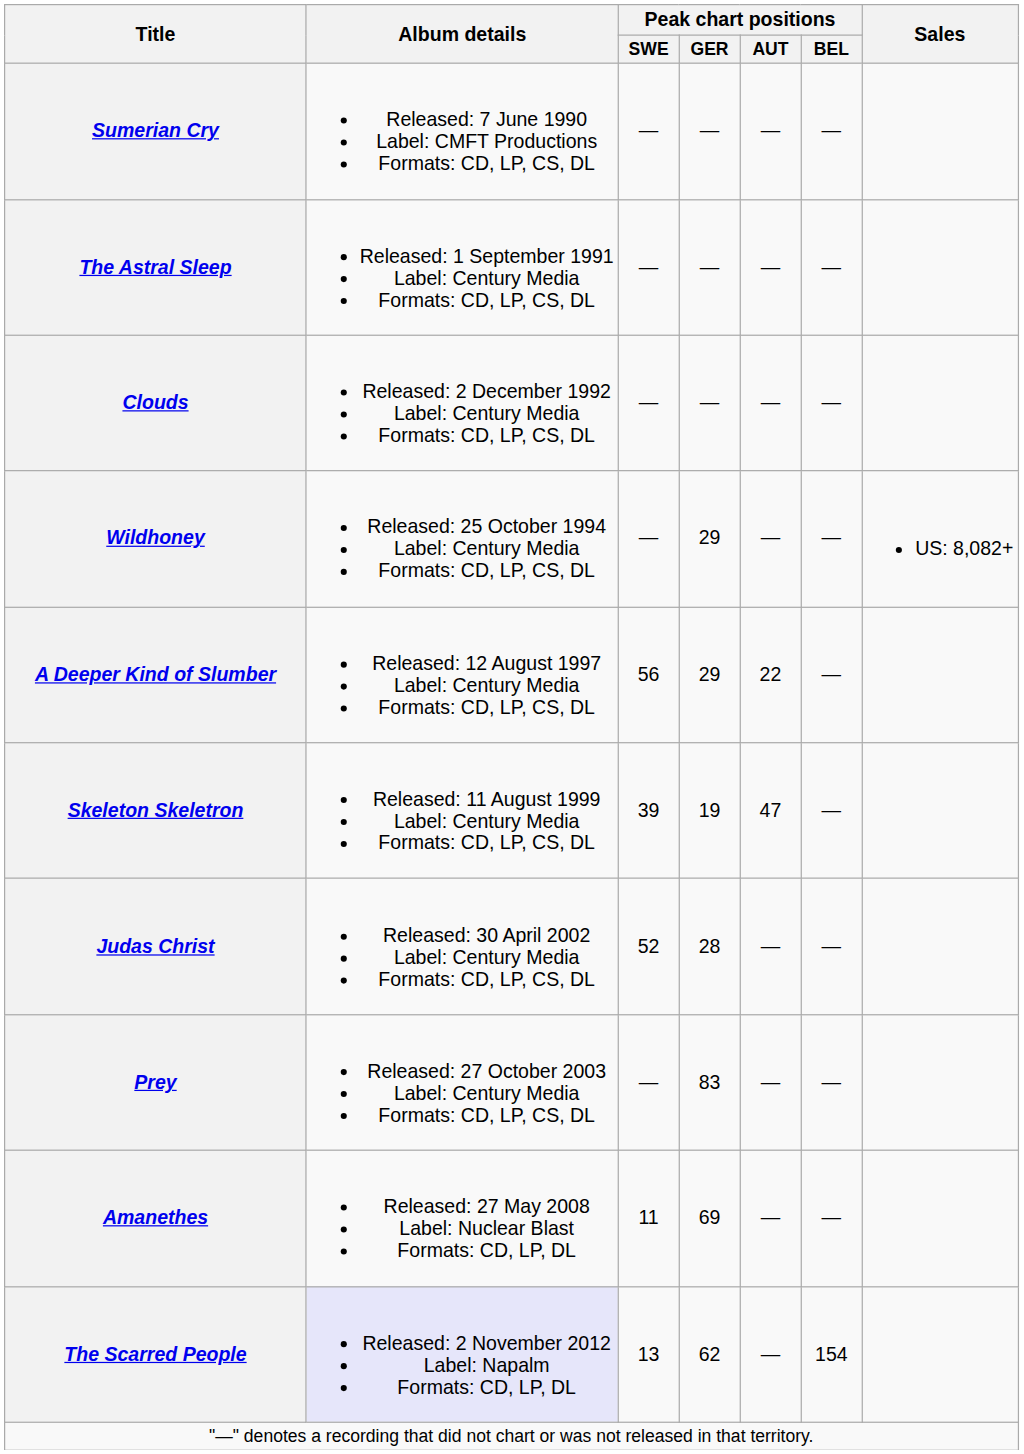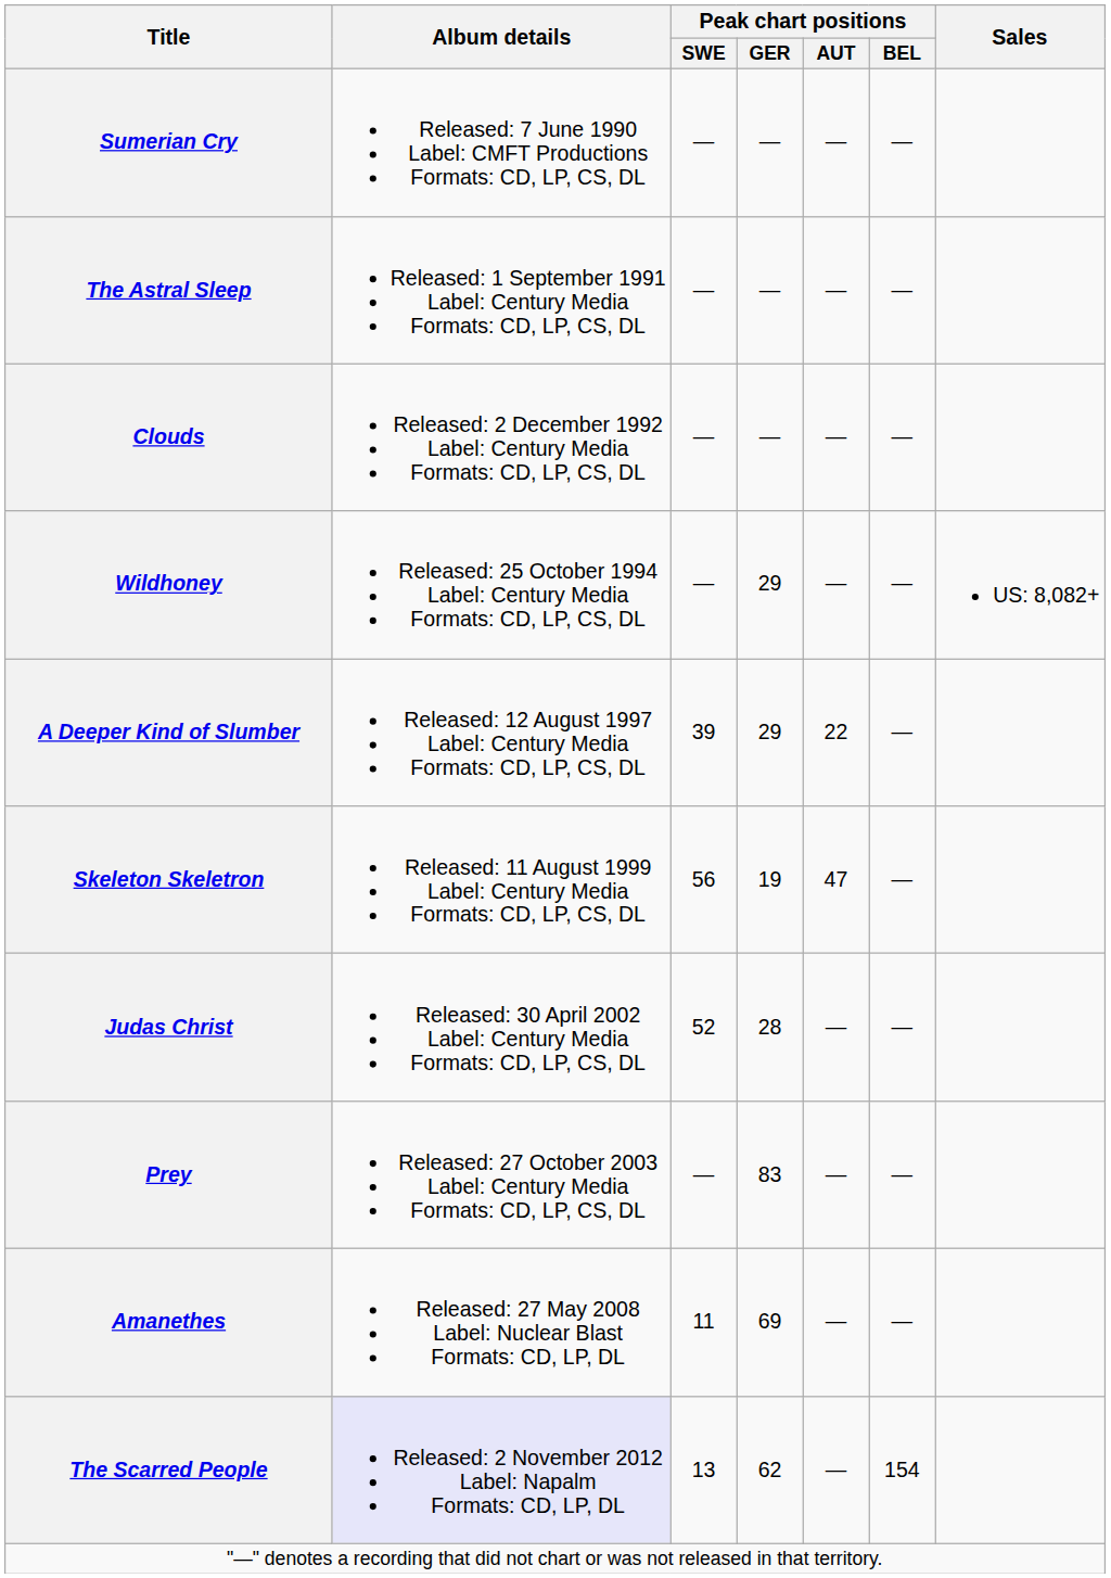 <table class="wikitable plainrowheaders" style="text-align:center;">
 <tr>
 <th scope="col" rowspan="2" style="width:15em;">Title</th>
 <th scope="col" rowspan="2">Album details</th>
 <th scope="col" colspan="4">Peak chart positions</th>
 <th scope="col" rowspan="2">Sales</th>
 </tr>
 <tr>
 <th scope="col" style="width:3em;font-size:90%;">SWE<br></th>
 <th scope="col" style="width:3em;font-size:90%;">GER<br></th>
 <th scope="col" style="width:3em;font-size:90%;">AUT<br></th>
 <th scope="col" style="width:3em;font-size:90%;">BEL<br></th>
 </tr>
 <tr>
 <th scope="row"><em><a href='#'>Sumerian Cry</a></em></th>
 <td><br><ul><li>Released: 7 June 1990</li><li>Label: CMFT Productions</li><li>Formats: CD, LP, CS, DL</li></ul></td>
 <td>—</td>
 <td>—</td>
 <td>—</td>
 <td>—</td>
 <td></td>
 </tr>
 <tr>
 <th scope="row"><em><a href='#'>The Astral Sleep</a></em></th>
 <td><br><ul><li>Released: 1 September 1991</li><li>Label: Century Media</li><li>Formats: CD, LP, CS, DL</li></ul></td>
 <td>—</td>
 <td>—</td>
 <td>—</td>
 <td>—</td>
 <td></td>
 </tr>
 <tr>
 <th scope="row"><em><a href='#'>Clouds</a></em></th>
 <td><br><ul><li>Released: 2 December 1992</li><li>Label: Century Media</li><li>Formats: CD, LP, CS, DL</li></ul></td>
 <td>—</td>
 <td>—</td>
 <td>—</td>
 <td>—</td>
 <td></td>
 </tr>
 <tr>
 <th scope="row"><em><a href='#'>Wildhoney</a></em></th>
 <td><br><ul><li>Released: 25 October 1994</li><li>Label: Century Media</li><li>Formats: CD, LP, CS, DL</li></ul></td>
 <td>—</td>
 <td>29</td>
 <td>—</td>
 <td>—</td>
 <td><br><ul><li>US: 8,082+</li></ul></td>
 </tr>
 <tr>
 <th scope="row"><em><a href='#'>A Deeper Kind of Slumber</a></em></th>
 <td><br><ul><li>Released: 12 August 1997</li><li>Label: Century Media</li><li>Formats: CD, LP, CS, DL</li></ul></td>
-<td>56</td>
+<td>39</td>
 <td>29</td>
 <td>22</td>
 <td>—</td>
 <td></td>
 </tr>
 <tr>
 <th scope="row"><em><a href='#'>Skeleton Skeletron</a></em></th>
 <td><br><ul><li>Released: 11 August 1999</li><li>Label: Century Media</li><li>Formats: CD, LP, CS, DL</li></ul></td>
-<td>39</td>
+<td>56</td>
 <td>19</td>
 <td>47</td>
 <td>—</td>
 <td></td>
 </tr>
 <tr>
 <th scope="row"><em><a href='#'>Judas Christ</a></em></th>
 <td><br><ul><li>Released: 30 April 2002</li><li>Label: Century Media</li><li>Formats: CD, LP, CS, DL</li></ul></td>
 <td>52</td>
 <td>28</td>
 <td>—</td>
 <td>—</td>
 <td></td>
 </tr>
 <tr>
 <th scope="row"><em><a href='#'>Prey</a></em></th>
 <td><br><ul><li>Released: 27 October 2003</li><li>Label: Century Media</li><li>Formats: CD, LP, CS, DL</li></ul></td>
 <td>—</td>
 <td>83</td>
 <td>—</td>
 <td>—</td>
 <td></td>
 </tr>
 <tr>
 <th scope="row"><em><a href='#'>Amanethes</a></em></th>
 <td><br><ul><li>Released: 27 May 2008</li><li>Label: Nuclear Blast</li><li>Formats: CD, LP, DL</li></ul></td>
 <td>11</td>
 <td>69</td>
 <td>—</td>
 <td>—</td>
 <td></td>
 </tr>
 <tr>
 <th scope="row"><em><a href='#'>The Scarred People</a></em></th>
 <td style="background: lavender;"><br><ul><li>Released: 2 November 2012</li><li>Label: Napalm</li><li>Formats: CD, LP, DL</li></ul></td>
 <td>13</td>
 <td>62</td>
 <td>—</td>
 <td>154</td>
 <td></td>
 </tr>
 <tr>
 <td colspan="10" style="font-size:90%">"—" denotes a recording that did not chart or was not released in that territory.</td>
 </tr>
 </table>
